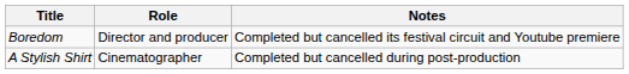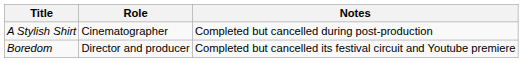 <table class= wikitable sortable>
 <tr>
 <th>Title</th>
 <th>Role</th>
 <th>Notes</th>
 </tr>
 <tr>
+<td><em>A Stylish Shirt</em></td>
+<td>Cinematographer</td>
+<td>Completed but cancelled during post-production</td>
+</tr>
+<tr>
 <td><em>Boredom</em></td>
 <td>Director and producer</td>
 <td>Completed but cancelled its festival circuit and Youtube premiere</td>
 </tr>
-<tr>
-<td><em>A Stylish Shirt</em></td>
-<td>Cinematographer</td>
-<td>Completed but cancelled during post-production</td>
-</tr>
 </table>
